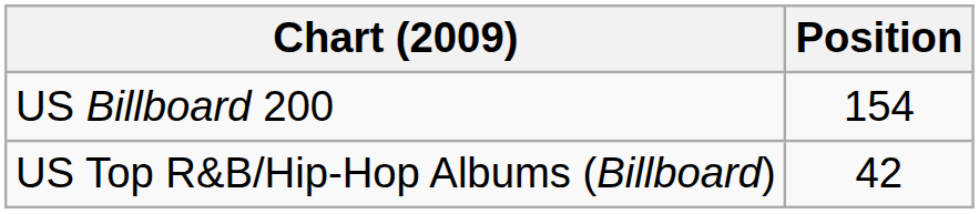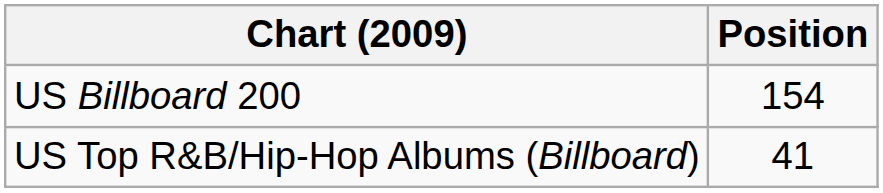 <table class="wikitable sortable">
 <tr>
 <th>Chart (2009)</th>
 <th>Position</th>
 </tr>
 <tr>
 <td>US <em>Billboard</em> 200</td>
 <td style="text-align:center;">154</td>
 </tr>
 <tr>
 <td>US Top R&B/Hip-Hop Albums (<em>Billboard</em>)</td>
-<td style="text-align:center;">42</td>
+<td style="text-align:center;">41</td>
 </tr>
 </table>
